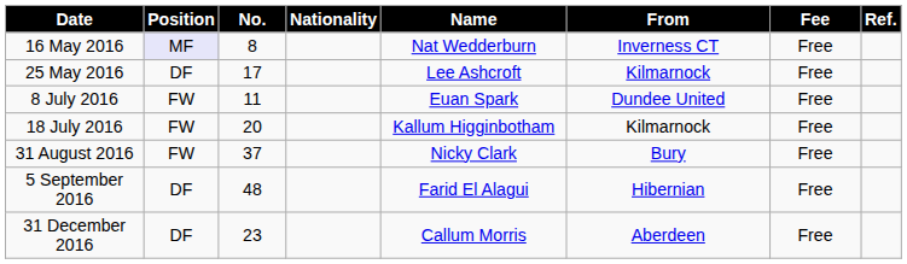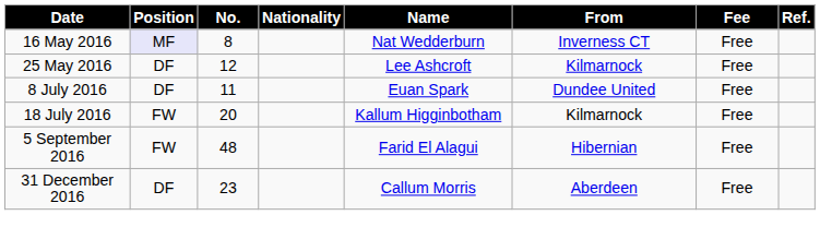 <table class="wikitable"  style="text-align:center; font-size:90%; ">
 <tr>
 <th style="background:#000000; color:white; width:110px;">Date</th>
 <th style="background:#000000; color:white; width:50px;">Position</th>
 <th style="background:#000000; color:white; width:50px;">No.</th>
 <th style="background:#000000; color:white; width:50px;">Nationality</th>
 <th style="background:#000000; color:white; width:150px;">Name</th>
 <th style="background:#000000; color:white; width:165px;">From</th>
 <th style="background:#000000; color:white; width:70px;">Fee</th>
 <th style="background:#000000; color:white; width:25px;">Ref.</th>
 </tr>
 <tr>
 <td>16 May 2016</td>
 <td style="background: lavender;">MF</td>
 <td>8</td>
 <td></td>
 <td><a href='#'>Nat Wedderburn</a></td>
 <td><a href='#'>Inverness CT</a></td>
 <td>Free</td>
 <td></td>
 </tr>
 <tr>
 <td>25 May 2016</td>
 <td>DF</td>
-<td>17</td>
+<td>12</td>
 <td></td>
 <td><a href='#'>Lee Ashcroft</a></td>
 <td><a href='#'>Kilmarnock</a></td>
 <td>Free</td>
 <td></td>
 </tr>
 <tr>
 <td>8 July 2016</td>
-<td>FW</td>
+<td>DF</td>
 <td>11</td>
 <td></td>
 <td><a href='#'>Euan Spark</a></td>
 <td><a href='#'>Dundee United</a></td>
 <td>Free</td>
 <td></td>
 </tr>
 <tr>
 <td>18 July 2016</td>
 <td>FW</td>
 <td>20</td>
 <td></td>
 <td><a href='#'>Kallum Higginbotham</a></td>
 <td>Kilmarnock</td>
 <td>Free</td>
 <td></td>
 </tr>
 <tr>
-<td>31 August 2016</td>
+<td>5 September 2016</td>
 <td>FW</td>
-<td>37</td>
-<td></td>
-<td><a href='#'>Nicky Clark</a></td>
-<td> <a href='#'>Bury</a></td>
-<td>Free</td>
-<td></td>
-</tr>
-<tr>
-<td>5 September 2016</td>
-<td>DF</td>
 <td>48</td>
 <td></td>
 <td><a href='#'>Farid El Alagui</a></td>
 <td><a href='#'>Hibernian</a></td>
 <td>Free</td>
 <td></td>
 </tr>
 <tr>
 <td>31 December 2016</td>
 <td>DF</td>
 <td>23</td>
 <td></td>
 <td><a href='#'>Callum Morris</a></td>
 <td><a href='#'>Aberdeen</a></td>
 <td>Free</td>
 <td></td>
 </tr>
 </table>
